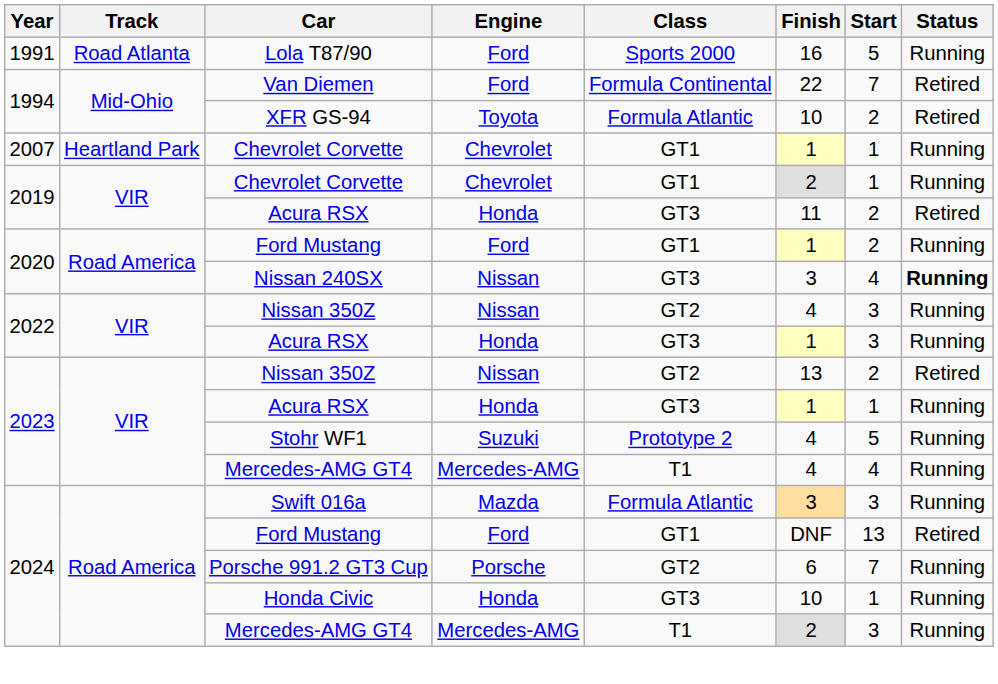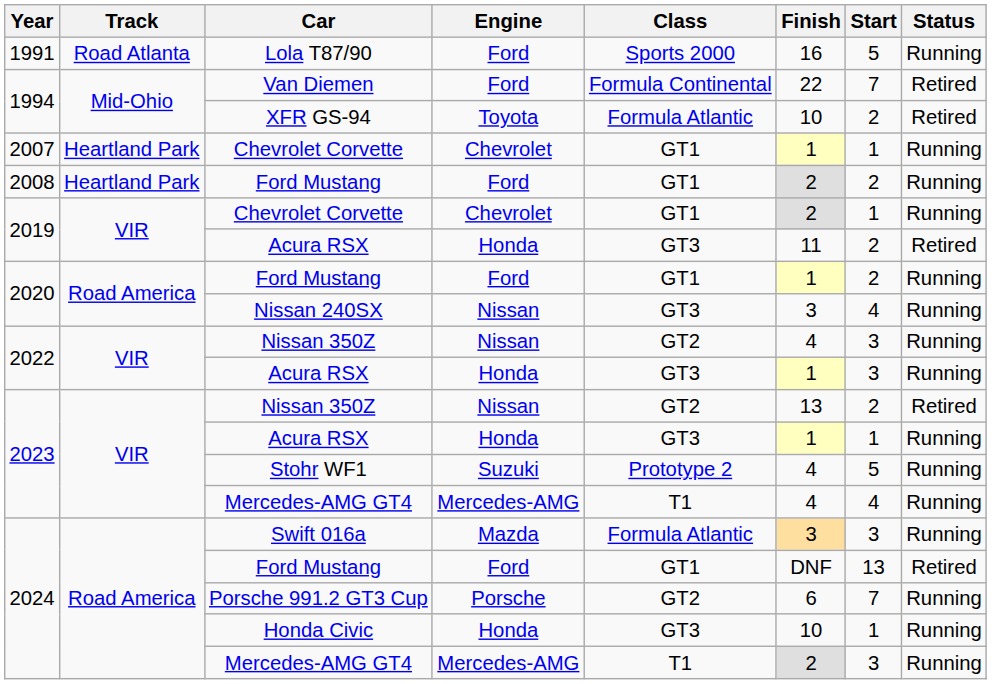 <table class="wikitable" style="text-align:center; font-size:90%">
 <tr>
 <th>Year</th>
 <th>Track</th>
 <th>Car</th>
 <th>Engine</th>
 <th>Class</th>
 <th>Finish</th>
 <th>Start</th>
 <th>Status</th>
 </tr>
 <tr>
 <td>1991</td>
 <td><a href='#'>Road Atlanta</a></td>
 <td><a href='#'>Lola</a> T87/90</td>
 <td><a href='#'>Ford</a></td>
 <td><a href='#'>Sports 2000</a></td>
 <td>16</td>
 <td>5</td>
 <td>Running</td>
 </tr>
 <tr>
 <td rowspan=2>1994</td>
 <td rowspan=2><a href='#'>Mid-Ohio</a></td>
 <td><a href='#'>Van Diemen</a></td>
 <td><a href='#'>Ford</a></td>
 <td><a href='#'>Formula Continental</a></td>
 <td>22</td>
 <td>7</td>
 <td>Retired</td>
 </tr>
 <tr>
 <td><a href='#'>XFR</a> GS-94</td>
 <td><a href='#'>Toyota</a></td>
 <td><a href='#'>Formula Atlantic</a></td>
 <td>10</td>
 <td>2</td>
 <td>Retired</td>
 </tr>
 <tr>
 <td>2007</td>
 <td><a href='#'>Heartland Park</a></td>
 <td><a href='#'>Chevrolet Corvette</a></td>
 <td><a href='#'>Chevrolet</a></td>
 <td>GT1</td>
 <td style="background:#FFFFBF;">1</td>
 <td>1</td>
 <td>Running</td>
 </tr>
 <tr>
+<td>2008</td>
+<td><a href='#'>Heartland Park</a></td>
+<td><a href='#'>Ford Mustang</a></td>
+<td><a href='#'>Ford</a></td>
+<td>GT1</td>
+<td style="background:#DFDFDF;">2</td>
+<td>2</td>
+<td>Running</td>
+</tr>
+<tr>
 <td rowspan=2>2019</td>
 <td rowspan=2><a href='#'>VIR</a></td>
 <td><a href='#'>Chevrolet Corvette</a></td>
 <td><a href='#'>Chevrolet</a></td>
 <td>GT1</td>
 <td style="background:#DFDFDF;">2</td>
 <td>1</td>
 <td>Running</td>
 </tr>
 <tr>
 <td><a href='#'>Acura RSX</a></td>
 <td><a href='#'>Honda</a></td>
 <td>GT3</td>
 <td>11</td>
 <td>2</td>
 <td>Retired</td>
 </tr>
 <tr>
 <td rowspan=2>2020</td>
 <td rowspan=2><a href='#'>Road America</a></td>
 <td><a href='#'>Ford Mustang</a></td>
 <td><a href='#'>Ford</a></td>
 <td>GT1</td>
 <td style="background:#FFFFBF;">1</td>
 <td>2</td>
 <td>Running</td>
 </tr>
 <tr>
 <td><a href='#'>Nissan 240SX</a></td>
 <td><a href='#'>Nissan</a></td>
 <td>GT3</td>
 <td>3</td>
 <td>4</td>
-<td><strong>Running</strong></td>
+<td>Running</td>
 </tr>
 <tr>
 <td rowspan=2>2022</td>
 <td rowspan=2><a href='#'>VIR</a></td>
 <td><a href='#'>Nissan 350Z</a></td>
 <td><a href='#'>Nissan</a></td>
 <td>GT2</td>
 <td>4</td>
 <td>3</td>
 <td>Running</td>
 </tr>
 <tr>
 <td><a href='#'>Acura RSX</a></td>
 <td><a href='#'>Honda</a></td>
 <td>GT3</td>
 <td style="background:#FFFFBF;">1</td>
 <td>3</td>
 <td>Running</td>
 </tr>
 <tr>
 <td rowspan=4><a href='#'>2023</a></td>
 <td rowspan=4><a href='#'>VIR</a></td>
 <td><a href='#'>Nissan 350Z</a></td>
 <td><a href='#'>Nissan</a></td>
 <td>GT2</td>
 <td>13</td>
 <td>2</td>
 <td>Retired</td>
 </tr>
 <tr>
 <td><a href='#'>Acura RSX</a></td>
 <td><a href='#'>Honda</a></td>
 <td>GT3</td>
 <td style="background:#FFFFBF;">1</td>
 <td>1</td>
 <td>Running</td>
 </tr>
 <tr>
 <td><a href='#'>Stohr</a> WF1</td>
 <td><a href='#'>Suzuki</a></td>
 <td><a href='#'>Prototype 2</a></td>
 <td>4</td>
 <td>5</td>
 <td>Running</td>
 </tr>
 <tr>
 <td><a href='#'>Mercedes-AMG GT4</a></td>
 <td><a href='#'>Mercedes-AMG</a></td>
 <td>T1</td>
 <td>4</td>
 <td>4</td>
 <td>Running</td>
 </tr>
 <tr>
 <td rowspan=5>2024</td>
 <td rowspan=5><a href='#'>Road America</a></td>
 <td><a href='#'>Swift 016a</a></td>
 <td><a href='#'>Mazda</a></td>
 <td><a href='#'>Formula Atlantic</a></td>
 <td style="background-color:#FFDF9F">3</td>
 <td>3</td>
 <td>Running</td>
 </tr>
 <tr>
 <td><a href='#'>Ford Mustang</a></td>
 <td><a href='#'>Ford</a></td>
 <td>GT1</td>
 <td>DNF</td>
 <td>13</td>
 <td>Retired</td>
 </tr>
 <tr>
 <td><a href='#'>Porsche 991.2 GT3 Cup</a></td>
 <td><a href='#'>Porsche</a></td>
 <td>GT2</td>
 <td>6</td>
 <td>7</td>
 <td>Running</td>
 </tr>
 <tr>
 <td><a href='#'>Honda Civic</a></td>
 <td><a href='#'>Honda</a></td>
 <td>GT3</td>
 <td>10</td>
 <td>1</td>
 <td>Running</td>
 </tr>
 <tr>
 <td><a href='#'>Mercedes-AMG GT4</a></td>
 <td><a href='#'>Mercedes-AMG</a></td>
 <td>T1</td>
 <td style="background:#DFDFDF;">2</td>
 <td>3</td>
 <td>Running</td>
 </tr>
 </table>
